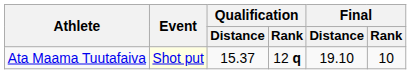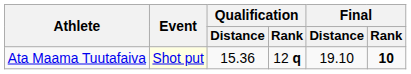 <table class="wikitable" style="font-size:90%; text-align:center">
 <tr>
 <th rowspan=2>Athlete</th>
 <th rowspan=2>Event</th>
 <th colspan=2>Qualification</th>
 <th colspan=2>Final</th>
 </tr>
 <tr style="font-size:95%">
 <th>Distance</th>
 <th>Rank</th>
 <th>Distance</th>
 <th>Rank</th>
 </tr>
 <tr>
 <td align=left><a href='#'>Ata Maama Tuutafaiva</a></td>
 <td align=left rowspan=1 style="background: lightyellow;"><a href='#'>Shot put</a></td>
-<td>15.37</td>
+<td>15.36</td>
 <td>12 <strong>q</strong></td>
 <td>19.10</td>
-<td>10</td>
+<td><strong>10</strong></td>
 </tr>
 </table>
